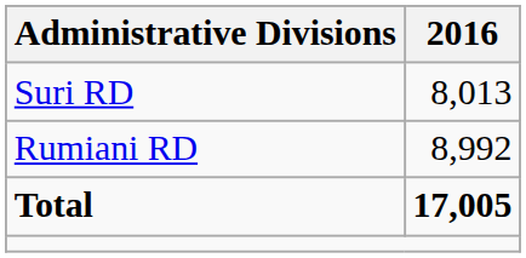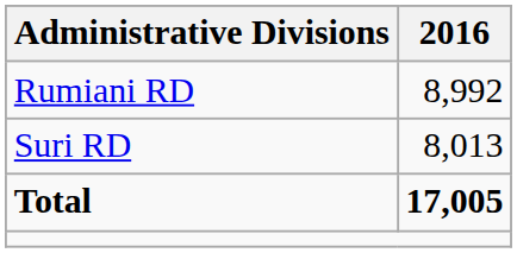 <table class="wikitable">
 <tr>
 <th>Administrative Divisions</th>
 <th>2016</th>
 </tr>
 <tr>
+<td><a href='#'>Rumiani RD</a></td>
+<td style="text-align: right;">8,992</td>
+</tr>
+<tr>
 <td><a href='#'>Suri RD</a></td>
 <td style="text-align: right;">8,013</td>
-</tr>
-<tr>
-<td><a href='#'>Rumiani RD</a></td>
-<td style="text-align: right;">8,992</td>
 </tr>
 <tr>
 <td><strong>Total</strong></td>
 <td style="text-align: right;"><strong>17,005</strong></td>
 </tr>
 <tr>
 <td colspan=2></td>
 </tr>
 </table>
